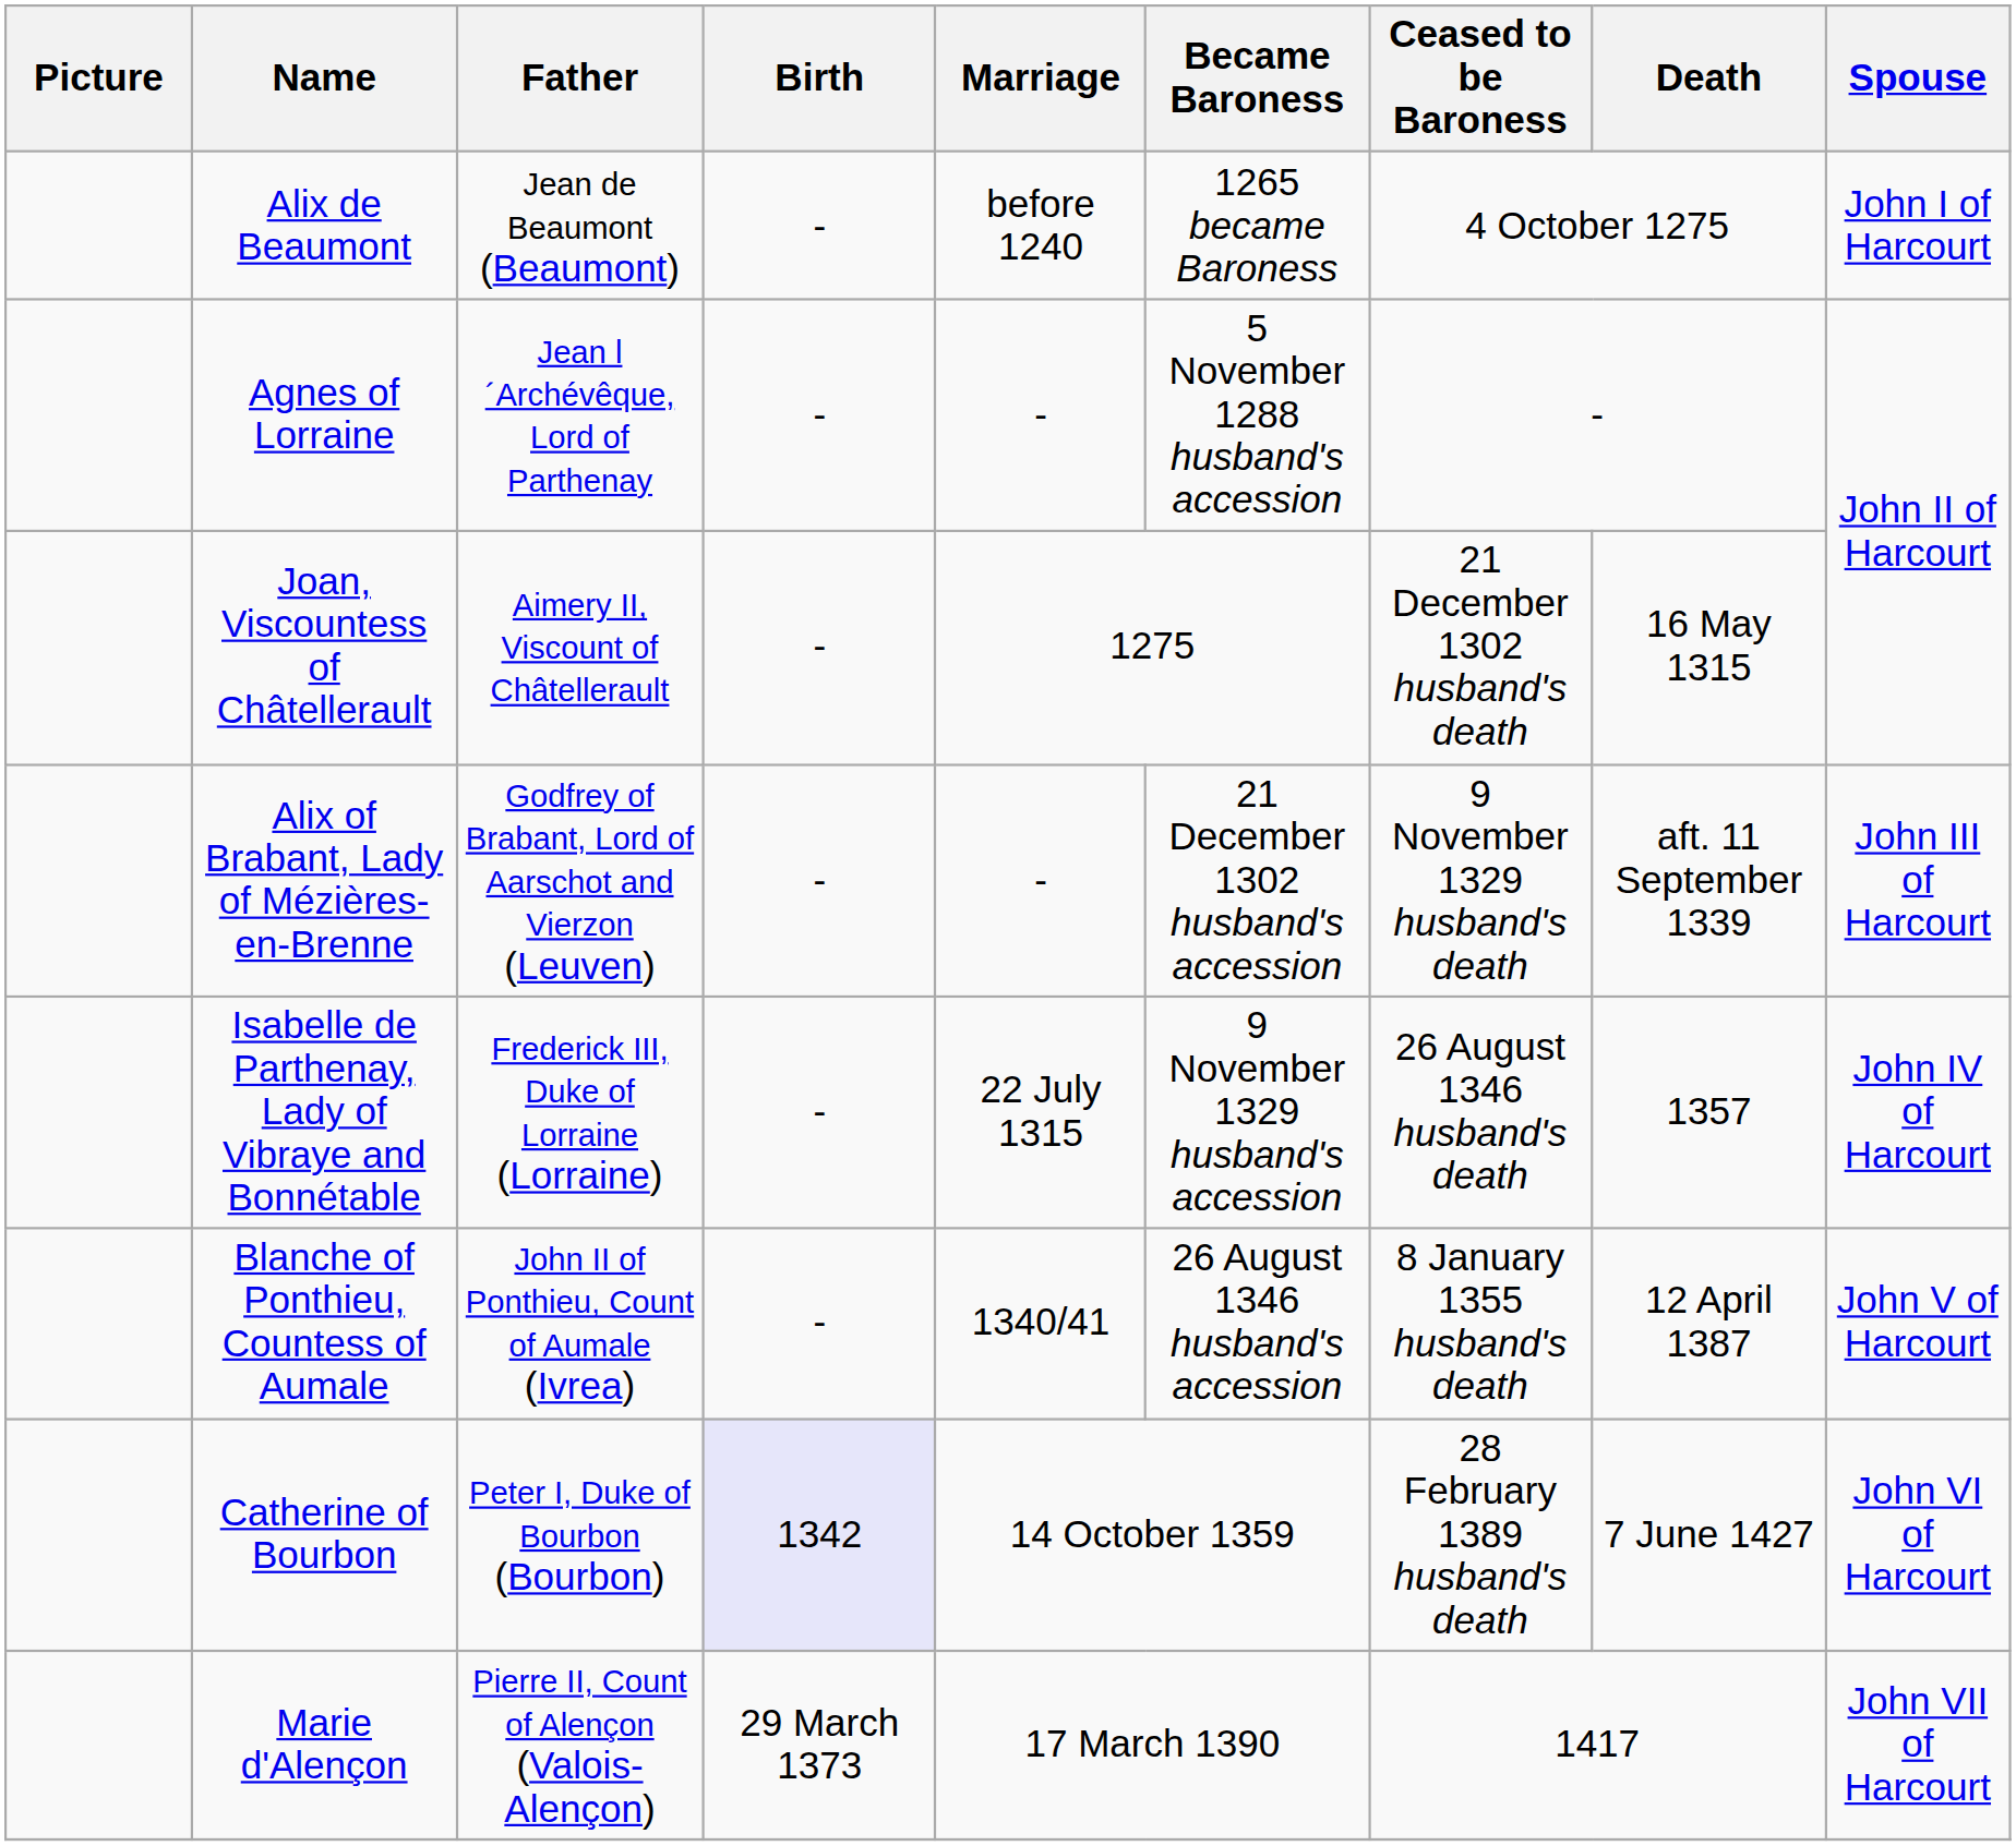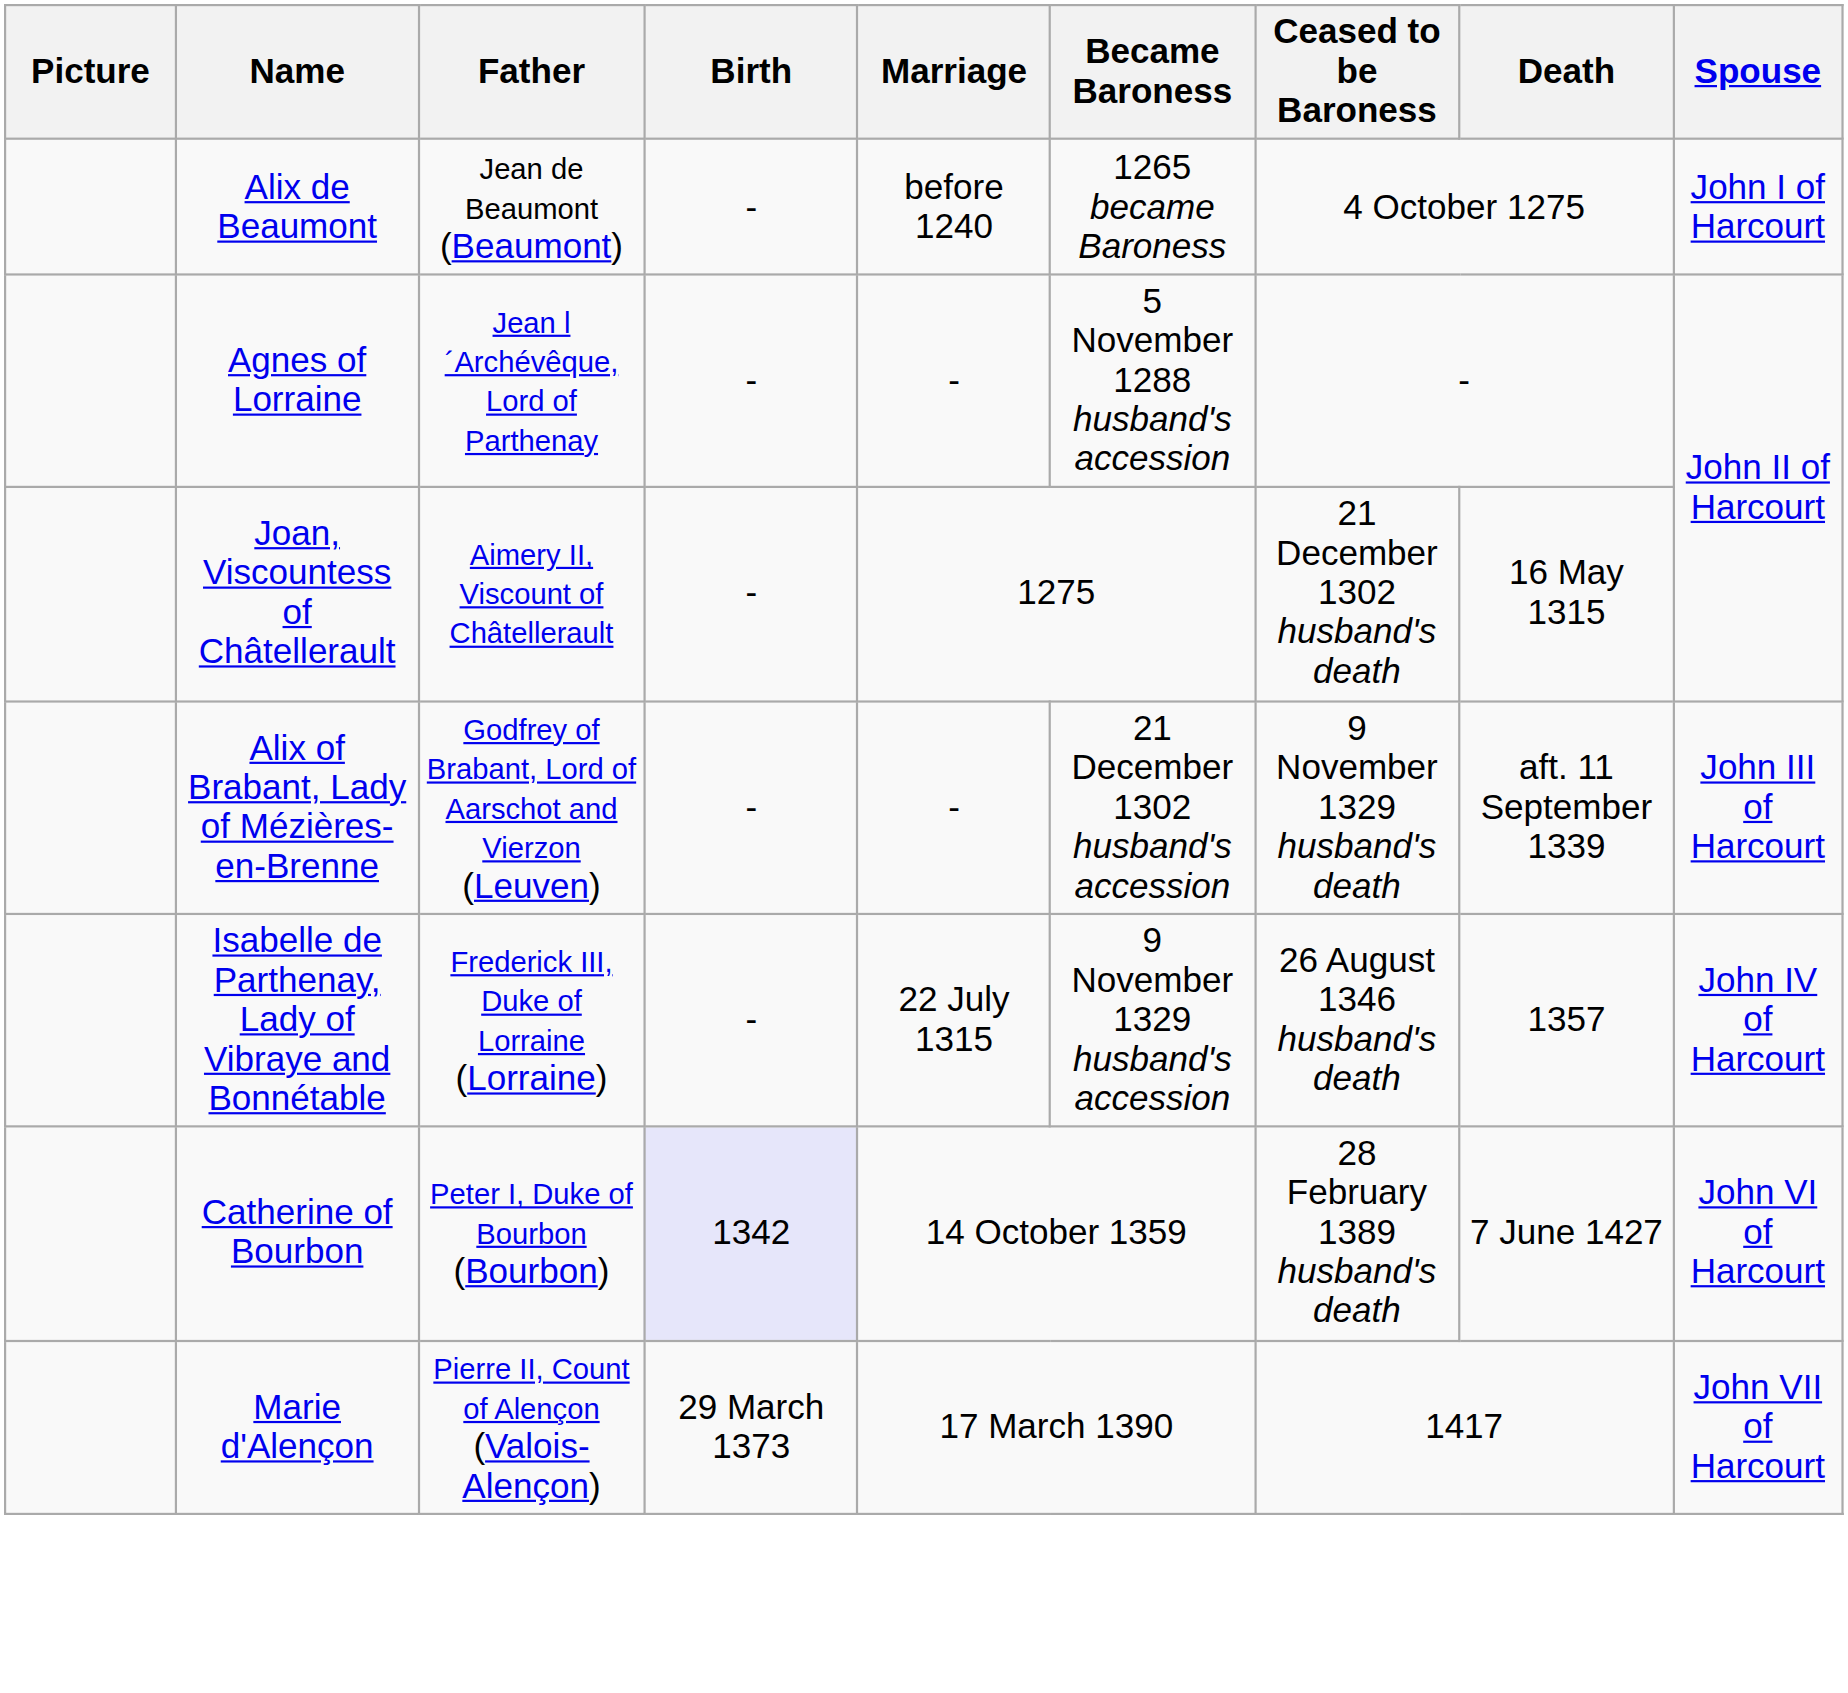 <table width=95% class="wikitable">
 <tr>
 <th width = "8%">Picture</th>
 <th width = "10%">Name</th>
 <th width = "9%">Father</th>
 <th width = "10%">Birth</th>
 <th width = "9%">Marriage</th>
 <th width = "9%">Became Baroness</th>
 <th width = "9%">Ceased to be Baroness</th>
 <th width = "9%">Death</th>
 <th width = "6%"><a href='#'>Spouse</a></th>
 </tr>
 <tr>
 <td align="center"></td>
 <td align="center"><a href='#'>Alix de Beaumont</a></td>
 <td align="center"><small>Jean de Beaumont</small><br>(<a href='#'>Beaumont</a>)</td>
 <td align="center">-</td>
 <td align="center">before 1240</td>
 <td align="center">1265<br><em>became Baroness</em></td>
 <td align="center" colspan="2">4 October 1275</td>
 <td align="center"><a href='#'>John I of Harcourt</a></td>
 </tr>
 <tr>
 <td align="center"></td>
 <td align="center"><a href='#'>Agnes of Lorraine</a></td>
 <td align="center"><small><a href='#'>Jean l´Archévêque, Lord of Parthenay</a></small></td>
 <td align="center">-</td>
 <td align="center">-</td>
 <td align="center">5 November 1288<br><em>husband's accession</em></td>
 <td align="center" colspan="2">-</td>
 <td align="center" rowspan="2"><a href='#'>John II of Harcourt</a></td>
 </tr>
 <tr>
 <td align="center"></td>
 <td align="center"><a href='#'>Joan, Viscountess of Châtellerault</a></td>
 <td align="center"><small><a href='#'>Aimery II, Viscount of Châtellerault</a></small></td>
 <td align="center">-</td>
 <td align="center" colspan="2">1275</td>
 <td align="center">21 December 1302<br><em>husband's death</em></td>
 <td align="center">16 May 1315</td>
 </tr>
 <tr>
 <td align="center"></td>
 <td align="center"><a href='#'>Alix of Brabant, Lady of Mézières-en-Brenne</a></td>
 <td align="center"><small><a href='#'>Godfrey of Brabant, Lord of Aarschot and Vierzon</a></small><br>(<a href='#'>Leuven</a>)</td>
 <td align="center">-</td>
 <td align="center">-</td>
 <td align="center">21 December 1302<br><em>husband's accession</em></td>
 <td align="center">9 November 1329<br><em>husband's death</em></td>
 <td align="center">aft. 11 September 1339</td>
 <td align="center"><a href='#'>John III of Harcourt</a></td>
 </tr>
 <tr>
 <td align="center"></td>
 <td align="center"><a href='#'>Isabelle de Parthenay, Lady of Vibraye and Bonnétable</a></td>
 <td align="center"><small><a href='#'>Frederick III, Duke of Lorraine</a></small><br>(<a href='#'>Lorraine</a>)</td>
 <td align="center">-</td>
 <td align="center">22 July 1315</td>
 <td align="center">9 November 1329<br><em>husband's accession</em></td>
 <td align="center">26 August 1346<br><em>husband's death</em></td>
 <td align="center">1357</td>
 <td align="center"><a href='#'>John IV of Harcourt</a></td>
 </tr>
 <tr>
 <td align="center"></td>
-<td align="center"><a href='#'>Blanche of Ponthieu, Countess of Aumale</a></td>
-<td align="center"><small><a href='#'>John II of Ponthieu, Count of Aumale</a></small><br>(<a href='#'>Ivrea</a>)</td>
-<td align="center">-</td>
-<td align="center">1340/41</td>
-<td align="center">26 August 1346<br><em>husband's accession</em></td>
-<td align="center">8 January 1355<br><em>husband's death</em></td>
-<td align="center">12 April 1387</td>
-<td align="center"><a href='#'>John V of Harcourt</a></td>
-</tr>
-<tr>
-<td align="center"></td>
 <td align="center"><a href='#'>Catherine of Bourbon</a></td>
 <td align="center"><small><a href='#'>Peter I, Duke of Bourbon</a></small><br>(<a href='#'>Bourbon</a>)</td>
 <td align="center" style="background: lavender;">1342</td>
 <td align="center" colspan="2">14 October 1359</td>
 <td align="center">28 February 1389<br><em>husband's death</em></td>
 <td align="center">7 June 1427</td>
 <td align="center"><a href='#'>John VI of Harcourt</a></td>
 </tr>
 <tr>
 <td align="center"></td>
 <td align="center"><a href='#'>Marie d'Alençon</a></td>
 <td align="center"><small><a href='#'>Pierre II, Count of Alençon</a></small><br>(<a href='#'>Valois-Alençon</a>)</td>
 <td align="center">29 March 1373</td>
 <td align="center" colspan="2">17 March 1390</td>
 <td align="center" colspan="2">1417</td>
 <td align="center"><a href='#'>John VII of Harcourt</a></td>
 </tr>
 <tr>
 </tr>
 </table>
